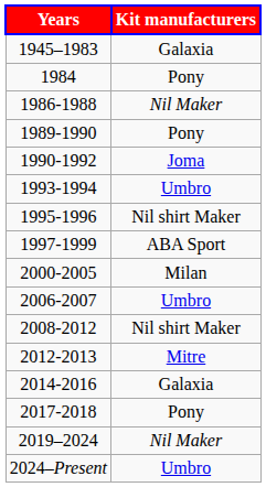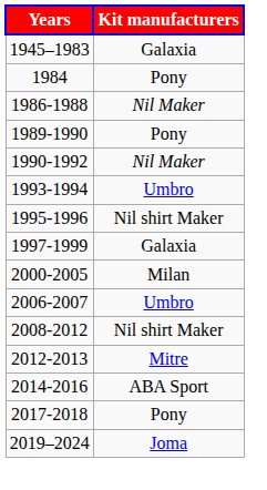 <table class="wikitable" style="text-align: center">
 <tr>
 <th ! style="background:#FF0000; color:#FFF; border:2px solid #0000FF;">Years</th>
 <th ! style="background:#FF0000; color:#FFF; border:2px solid #0000FF;">Kit manufacturers</th>
 </tr>
 <tr>
 <td>1945–1983</td>
 <td> Galaxia</td>
 </tr>
 <tr>
 <td>1984</td>
 <td> Pony</td>
 </tr>
 <tr>
 <td>1986-1988</td>
 <td><em>Nil Maker</em></td>
 </tr>
 <tr>
 <td>1989-1990</td>
 <td> Pony</td>
 </tr>
 <tr>
 <td>1990-1992</td>
-<td> <a href='#'>Joma</a></td>
+<td><em>Nil Maker</em></td>
 </tr>
 <tr>
 <td>1993-1994</td>
 <td> <a href='#'>Umbro</a></td>
 </tr>
 <tr>
 <td>1995-1996</td>
 <td>Nil shirt Maker</td>
 </tr>
 <tr>
 <td>1997-1999</td>
-<td> ABA Sport</td>
+<td> Galaxia</td>
 </tr>
 <tr>
 <td>2000-2005</td>
 <td> Milan</td>
 </tr>
 <tr>
 <td>2006-2007</td>
 <td> <a href='#'>Umbro</a></td>
 </tr>
 <tr>
 <td>2008-2012</td>
 <td>Nil shirt Maker</td>
 </tr>
 <tr>
 <td>2012-2013</td>
 <td> <a href='#'>Mitre</a></td>
 </tr>
 <tr>
 <td>2014-2016</td>
-<td> Galaxia</td>
+<td> ABA Sport</td>
 </tr>
 <tr>
 <td>2017-2018</td>
 <td> Pony</td>
 </tr>
 <tr>
 <td>2019–2024</td>
-<td><em>Nil Maker</em></td>
-</tr>
-<tr>
-<td>2024–<em>Present</em></td>
-<td> <a href='#'>Umbro</a></td>
+<td> <a href='#'>Joma</a></td>
 </tr>
 </table>
